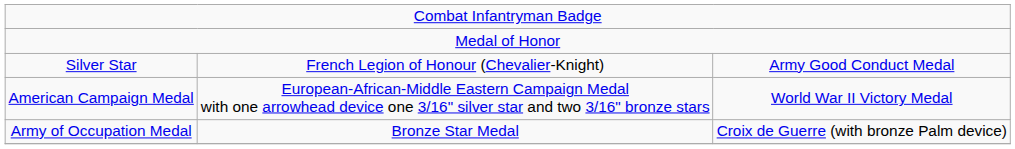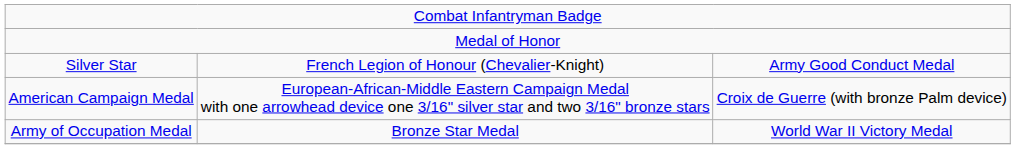 <table class="wikitable" style="margin:1em auto; text-align:center;">
 <tr>
 <td colspan="6"><a href='#'>Combat Infantryman Badge</a></td>
 </tr>
 <tr>
 <td colspan="6"><a href='#'>Medal of Honor</a></td>
 </tr>
 <tr>
 <td><a href='#'>Silver Star</a></td>
 <td><a href='#'>French Legion of Honour</a> (<a href='#'>Chevalier</a>-Knight)</td>
 <td><a href='#'>Army Good Conduct Medal</a></td>
 </tr>
 <tr>
 <td><a href='#'>American Campaign Medal</a></td>
 <td><a href='#'>European-African-Middle Eastern Campaign Medal</a><br>with one <a href='#'>arrowhead device</a> one <a href='#'>3/16" silver star</a> and two <a href='#'>3/16" bronze stars</a></td>
-<td><a href='#'>World War II Victory Medal</a></td>
+<td><a href='#'>Croix de Guerre</a> (with bronze Palm device)</td>
 </tr>
 <tr>
 <td><a href='#'>Army of Occupation Medal</a></td>
 <td><a href='#'>Bronze Star Medal</a></td>
-<td><a href='#'>Croix de Guerre</a> (with bronze Palm device)</td>
+<td><a href='#'>World War II Victory Medal</a></td>
 </tr>
 <tr>
 </tr>
 </table>
